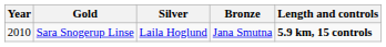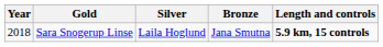 <table class="wikitable">
 <tr>
 <th>Year</th>
 <th>Gold</th>
 <th>Silver</th>
 <th>Bronze</th>
 <th>Length and controls</th>
 </tr>
 <tr>
-<td>2010</td>
+<td>2018</td>
 <td> <a href='#'>Sara Snogerup Linse</a></td>
 <td> <a href='#'>Laila Hoglund</a></td>
 <td> <a href='#'>Jana Smutna</a></td>
 <td><strong>5.9 km, 15 controls</strong></td>
 </tr>
 </table>
